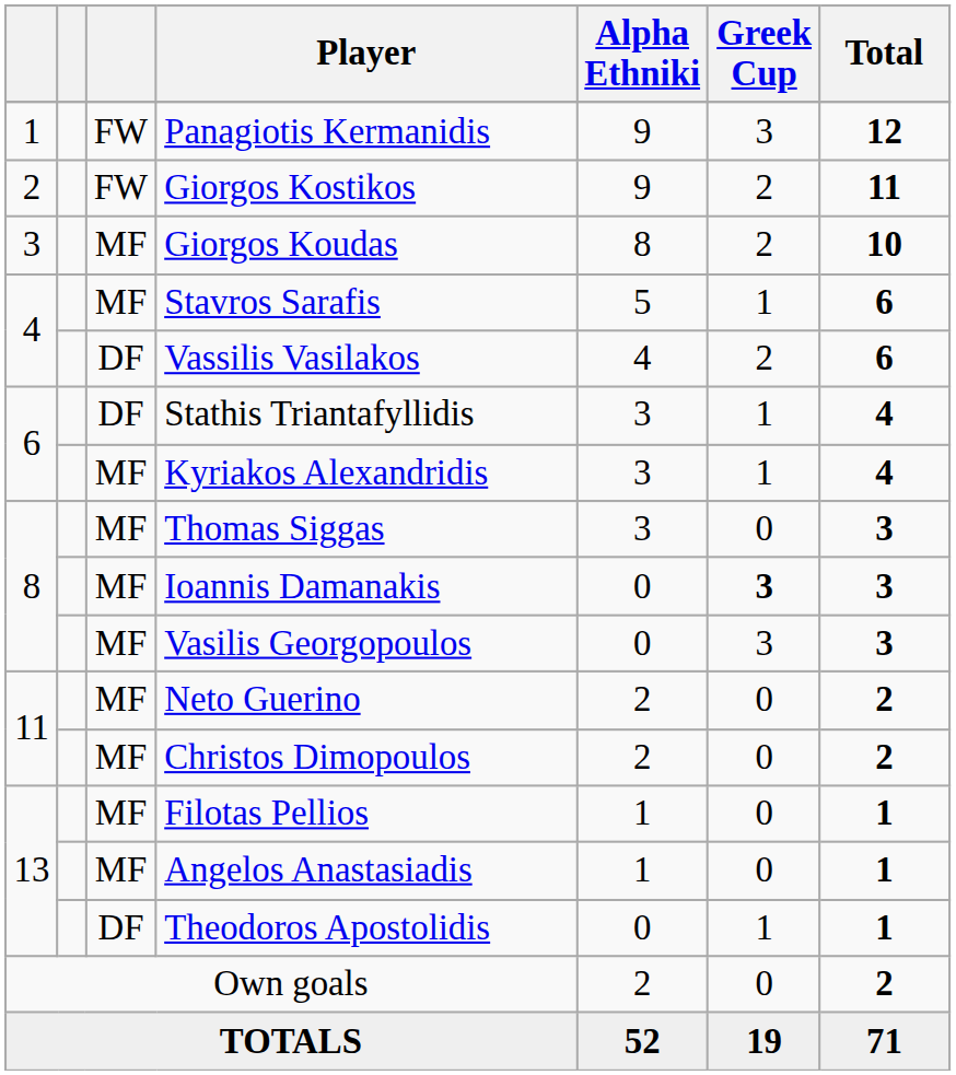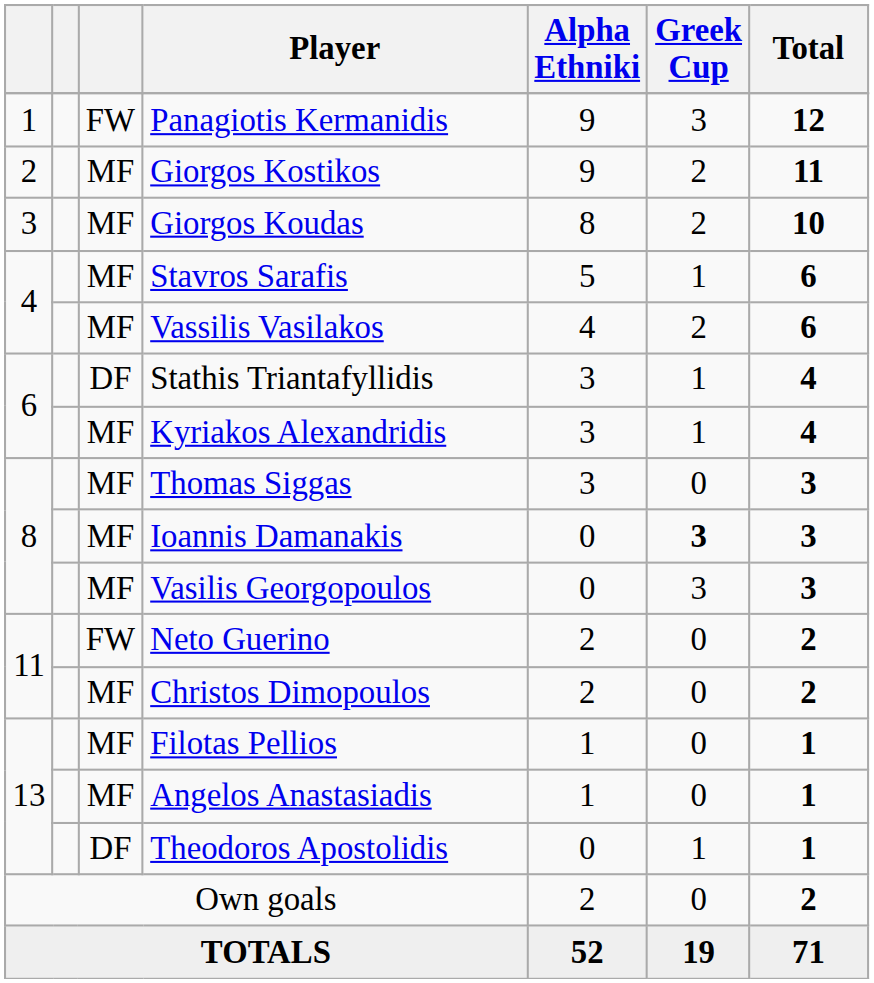 <table class="wikitable sortable" style="text-align:center">
 <tr>
 <th width=5></th>
 <th width=5></th>
 <th width=5></th>
 <th width=180>Player</th>
 <th width=30><a href='#'>Alpha Ethniki</a></th>
 <th width=30><a href='#'>Greek Cup</a></th>
 <th width=50>Total</th>
 </tr>
 <tr>
 </tr>
 <tr>
 <td>1</td>
 <td></td>
 <td>FW</td>
 <td align=left> <a href='#'>Panagiotis Kermanidis</a></td>
 <td>9</td>
 <td>3</td>
 <td><strong>12</strong></td>
 </tr>
 <tr>
 <td>2</td>
 <td></td>
-<td>FW</td>
+<td>MF</td>
 <td align=left> <a href='#'>Giorgos Kostikos</a></td>
 <td>9</td>
 <td>2</td>
 <td><strong>11</strong></td>
 </tr>
 <tr>
 <td>3</td>
 <td></td>
 <td>MF</td>
 <td align=left> <a href='#'>Giorgos Koudas</a></td>
 <td>8</td>
 <td>2</td>
 <td><strong>10</strong></td>
 </tr>
 <tr>
 <td rowspan=2>4</td>
 <td></td>
 <td>MF</td>
 <td align=left> <a href='#'>Stavros Sarafis</a></td>
 <td>5</td>
 <td>1</td>
 <td><strong>6</strong></td>
 </tr>
 <tr>
 <td></td>
-<td>DF</td>
+<td>MF</td>
 <td align=left> <a href='#'>Vassilis Vasilakos</a></td>
 <td>4</td>
 <td>2</td>
 <td><strong>6</strong></td>
 </tr>
 <tr>
 <td rowspan=2>6</td>
 <td></td>
 <td>DF</td>
 <td align=left> Stathis Triantafyllidis</td>
 <td>3</td>
 <td>1</td>
 <td><strong>4</strong></td>
 </tr>
 <tr>
 <td></td>
 <td>MF</td>
 <td align=left> <a href='#'>Kyriakos Alexandridis</a></td>
 <td>3</td>
 <td>1</td>
 <td><strong>4</strong></td>
 </tr>
 <tr>
 <td rowspan=3>8</td>
 <td></td>
 <td>MF</td>
 <td align=left> <a href='#'>Thomas Siggas</a></td>
 <td>3</td>
 <td>0</td>
 <td><strong>3</strong></td>
 </tr>
 <tr>
 <td></td>
 <td>MF</td>
 <td align=left> <a href='#'>Ioannis Damanakis</a></td>
 <td>0</td>
 <td><strong>3</strong></td>
 <td><strong>3</strong></td>
 </tr>
 <tr>
 <td></td>
 <td>MF</td>
 <td align=left> <a href='#'>Vasilis Georgopoulos</a></td>
 <td>0</td>
 <td>3</td>
 <td><strong>3</strong></td>
 </tr>
 <tr>
 <td rowspan=2>11</td>
 <td></td>
-<td>MF</td>
+<td>FW</td>
 <td align=left> <a href='#'>Neto Guerino</a></td>
 <td>2</td>
 <td>0</td>
 <td><strong>2</strong></td>
 </tr>
 <tr>
 <td></td>
 <td>MF</td>
 <td align=left> <a href='#'>Christos Dimopoulos</a></td>
 <td>2</td>
 <td>0</td>
 <td><strong>2</strong></td>
 </tr>
 <tr>
 <td rowspan=3>13</td>
 <td></td>
 <td>MF</td>
 <td align=left> <a href='#'>Filotas Pellios</a></td>
 <td>1</td>
 <td>0</td>
 <td><strong>1</strong></td>
 </tr>
 <tr>
 <td></td>
 <td>MF</td>
 <td align=left> <a href='#'>Angelos Anastasiadis</a></td>
 <td>1</td>
 <td>0</td>
 <td><strong>1</strong></td>
 </tr>
 <tr>
 <td></td>
 <td>DF</td>
 <td align=left> <a href='#'>Theodoros Apostolidis</a></td>
 <td>0</td>
 <td>1</td>
 <td><strong>1</strong></td>
 </tr>
 <tr>
 <td colspan="4">Own goals</td>
 <td>2</td>
 <td>0</td>
 <td><strong>2</strong></td>
 </tr>
 <tr bgcolor="#EFEFEF">
 <td colspan=4><strong>TOTALS</strong></td>
 <td><strong>52</strong></td>
 <td><strong>19</strong></td>
 <td><strong>71</strong></td>
 </tr>
 </table>
